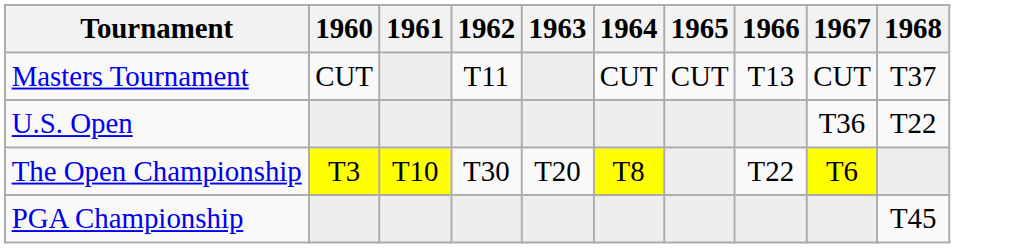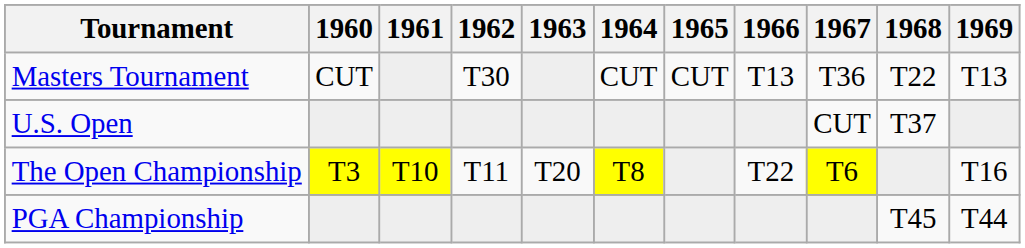 <table class="wikitable" style="font-size:95%;text-align:center;">
 <tr>
 <th>Tournament</th>
 <th>1960</th>
 <th>1961</th>
 <th>1962</th>
 <th>1963</th>
 <th>1964</th>
 <th>1965</th>
 <th>1966</th>
 <th>1967</th>
 <th>1968</th>
+<th>1969</th>
 </tr>
 <tr>
 <td align=left><a href='#'>Masters Tournament</a></td>
 <td>CUT</td>
 <td style="background:#eeeeee;"></td>
-<td>T11</td>
+<td>T30</td>
 <td style="background:#eeeeee;"></td>
 <td>CUT</td>
 <td>CUT</td>
 <td>T13</td>
-<td>CUT</td>
-<td>T37</td>
+<td>T36</td>
+<td>T22</td>
+<td>T13</td>
 </tr>
 <tr>
 <td align=left><a href='#'>U.S. Open</a></td>
 <td style="background:#eeeeee;"></td>
 <td style="background:#eeeeee;"></td>
 <td style="background:#eeeeee;"></td>
 <td style="background:#eeeeee;"></td>
 <td style="background:#eeeeee;"></td>
 <td style="background:#eeeeee;"></td>
 <td style="background:#eeeeee;"></td>
-<td>T36</td>
-<td>T22</td>
+<td>CUT</td>
+<td>T37</td>
+<td style="background:#eeeeee;"></td>
 </tr>
 <tr>
 <td align=left><a href='#'>The Open Championship</a></td>
 <td style="background:yellow;">T3</td>
 <td style="background:yellow;">T10</td>
-<td>T30</td>
+<td>T11</td>
 <td>T20</td>
 <td style="background:yellow;">T8</td>
 <td style="background:#eeeeee;"></td>
 <td>T22</td>
 <td style="background:yellow;">T6</td>
 <td style="background:#eeeeee;"></td>
+<td>T16</td>
 </tr>
 <tr>
 <td align=left><a href='#'>PGA Championship</a></td>
 <td style="background:#eeeeee;"></td>
 <td style="background:#eeeeee;"></td>
 <td style="background:#eeeeee;"></td>
 <td style="background:#eeeeee;"></td>
 <td style="background:#eeeeee;"></td>
 <td style="background:#eeeeee;"></td>
 <td style="background:#eeeeee;"></td>
 <td style="background:#eeeeee;"></td>
 <td>T45</td>
+<td>T44</td>
 </tr>
 </table>
